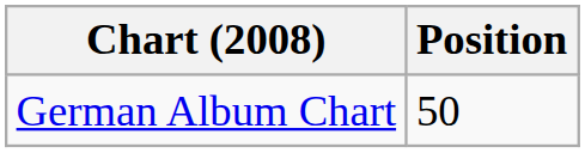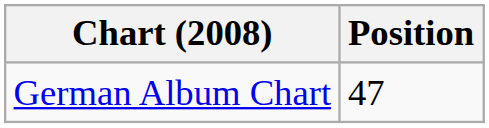 <table class="wikitable" border="1">
 <tr>
 <th>Chart (2008)</th>
 <th>Position</th>
 </tr>
 <tr>
 <td><a href='#'>German Album Chart</a></td>
-<td>50</td>
+<td>47</td>
 </tr>
 </table>
